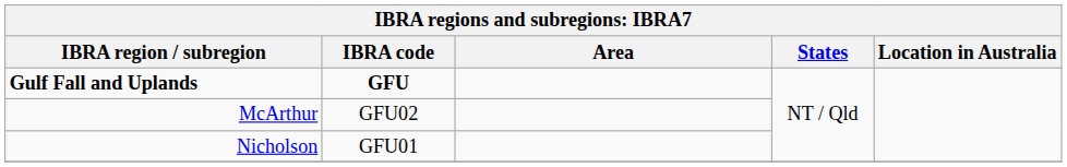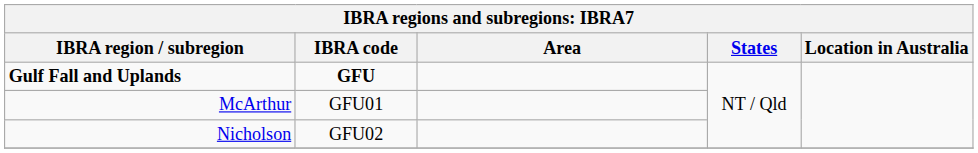 <table class="wikitable sortable">
 <tr>
 <th rowwidth=100px colspan=5>IBRA regions and subregions: IBRA7</th>
 </tr>
 <tr>
 <th scope="col" width="250px">IBRA region / subregion</th>
 <th scope="col" width="100px">IBRA code</th>
 <th scope="col" width="250px">Area</th>
 <th scope="col" width="75px"><a href='#'>States</a></th>
 <th>Location in Australia</th>
 </tr>
 <tr>
 <td><strong>Gulf Fall and Uplands</strong></td>
 <td align="center"><strong>GFU</strong></td>
 <td align="right"><strong></strong></td>
 <td align="center" rowspan=3>NT / Qld</td>
 <td align="center" rowspan=3></td>
 </tr>
 <tr>
 <td align="right"><a href='#'>McArthur</a></td>
-<td align="center">GFU02</td>
+<td align="center">GFU01</td>
 <td align="right"></td>
 </tr>
 <tr>
 <td align="right"><a href='#'>Nicholson</a></td>
-<td align="center">GFU01</td>
+<td align="center">GFU02</td>
 <td align="right"></td>
 </tr>
 <tr>
 </tr>
 </table>
